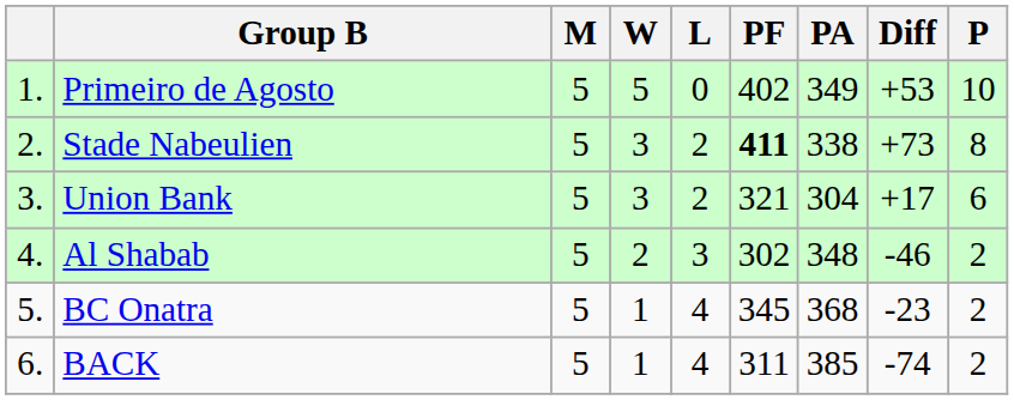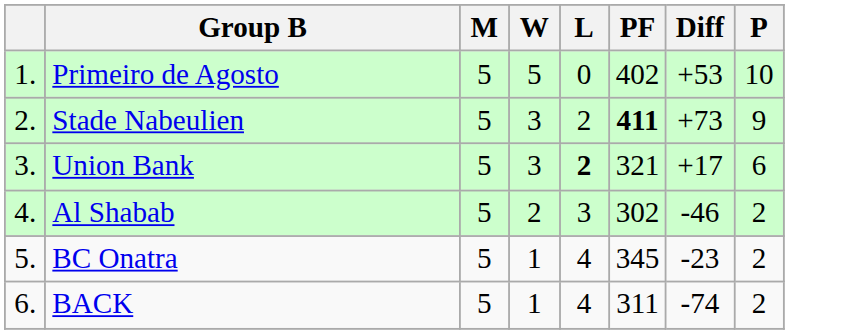 <table class="wikitable" style="text-align:center">
 <tr>
 <th width=15></th>
 <th width=220>Group B</th>
 <th width=20>M</th>
 <th width=20>W</th>
 <th width=20>L</th>
 <th width=20>PF</th>
-<th width=20>PA</th>
 <th width=30>Diff</th>
 <th width=20>P</th>
 </tr>
 <tr style="background: #ccffcc;">
 <td>1.</td>
 <td align=left> <a href='#'>Primeiro de Agosto</a></td>
 <td>5</td>
 <td>5</td>
 <td>0</td>
 <td>402</td>
-<td>349</td>
 <td>+53</td>
 <td>10</td>
 </tr>
 <tr style="background: #ccffcc;">
 <td>2.</td>
 <td align=left> <a href='#'>Stade Nabeulien</a></td>
 <td>5</td>
 <td>3</td>
 <td>2</td>
 <td><strong>411</strong></td>
-<td>338</td>
 <td>+73</td>
-<td>8</td>
+<td>9</td>
 </tr>
 <tr style="background: #ccffcc;">
 <td>3.</td>
 <td align=left> <a href='#'>Union Bank</a></td>
 <td>5</td>
 <td>3</td>
-<td>2</td>
+<td><strong>2</strong></td>
 <td>321</td>
-<td>304</td>
 <td>+17</td>
 <td>6</td>
 </tr>
 <tr style="background: #ccffcc;">
 <td>4.</td>
 <td align=left> <a href='#'>Al Shabab</a></td>
 <td>5</td>
 <td>2</td>
 <td>3</td>
 <td>302</td>
-<td>348</td>
 <td>-46</td>
 <td>2</td>
 </tr>
 <tr>
 <td>5.</td>
 <td align=left> <a href='#'>BC Onatra</a></td>
 <td>5</td>
 <td>1</td>
 <td>4</td>
 <td>345</td>
-<td>368</td>
 <td>-23</td>
 <td>2</td>
 </tr>
 <tr>
 <td>6.</td>
 <td align=left> <a href='#'>BACK</a></td>
 <td>5</td>
 <td>1</td>
 <td>4</td>
 <td>311</td>
-<td>385</td>
 <td>-74</td>
 <td>2</td>
 </tr>
 </table>
